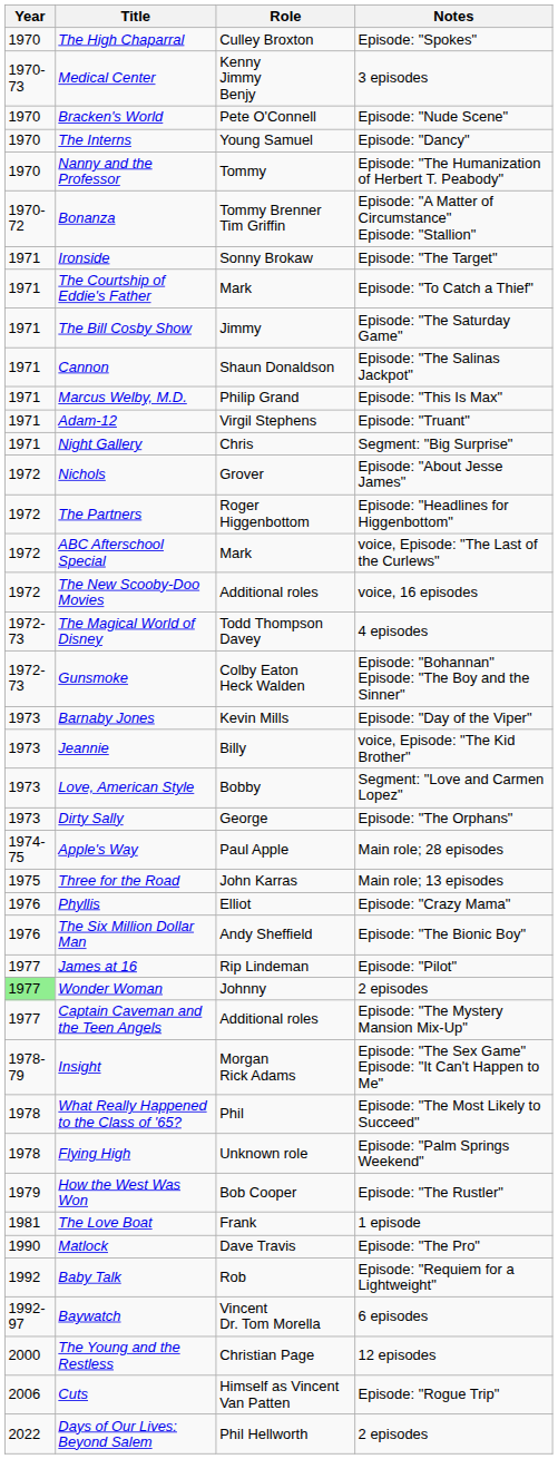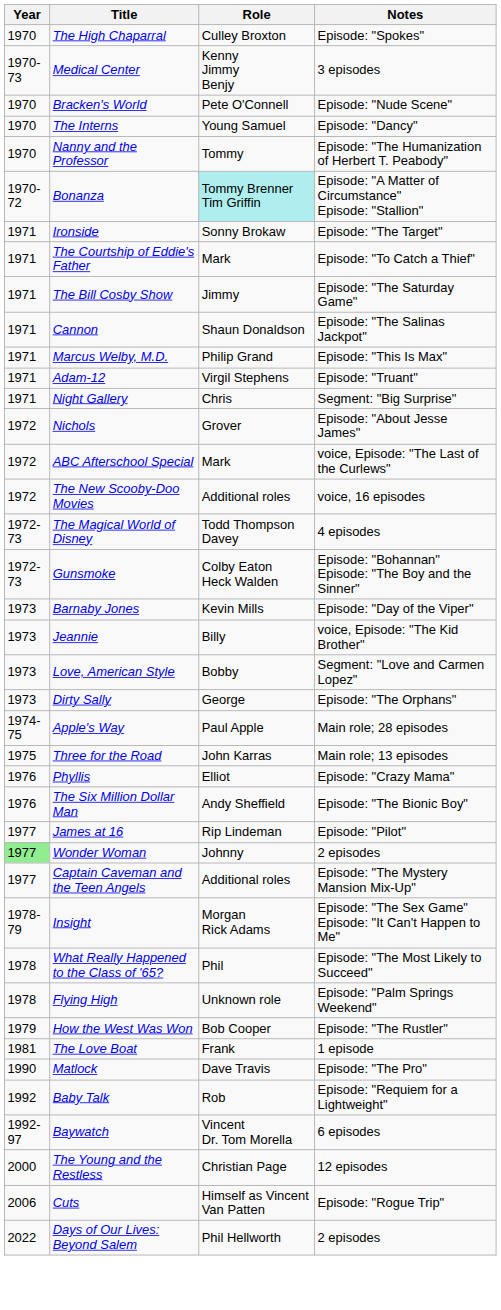 <table class = "wikitable sortable">
 <tr>
 <th>Year</th>
 <th>Title</th>
 <th>Role</th>
 <th>Notes</th>
 </tr>
 <tr>
 <td>1970</td>
 <td><em><a href='#'>The High Chaparral</a></em></td>
 <td>Culley Broxton</td>
 <td>Episode: "Spokes"</td>
 </tr>
 <tr>
 <td>1970-73</td>
 <td><em><a href='#'>Medical Center</a></em></td>
 <td>Kenny<br>Jimmy<br>Benjy</td>
 <td>3 episodes</td>
 </tr>
 <tr>
 <td>1970</td>
 <td><em><a href='#'>Bracken's World</a></em></td>
 <td>Pete O'Connell</td>
 <td>Episode: "Nude Scene"</td>
 </tr>
 <tr>
 <td>1970</td>
 <td><em><a href='#'>The Interns</a></em></td>
 <td>Young Samuel</td>
 <td>Episode: "Dancy"</td>
 </tr>
 <tr>
 <td>1970</td>
 <td><em><a href='#'>Nanny and the Professor</a></em></td>
 <td>Tommy</td>
 <td>Episode: "The Humanization of Herbert T. Peabody"</td>
 </tr>
 <tr>
 <td>1970-72</td>
 <td><em><a href='#'>Bonanza</a></em></td>
-<td>Tommy Brenner<br>Tim Griffin</td>
+<td style="background: paleturquoise;">Tommy Brenner<br>Tim Griffin</td>
 <td>Episode: "A Matter of Circumstance"<br>Episode: "Stallion"</td>
 </tr>
 <tr>
 <td>1971</td>
 <td><em><a href='#'>Ironside</a></em></td>
 <td>Sonny Brokaw</td>
 <td>Episode: "The Target"</td>
 </tr>
 <tr>
 <td>1971</td>
 <td><em><a href='#'>The Courtship of Eddie's Father</a></em></td>
 <td>Mark</td>
 <td>Episode: "To Catch a Thief"</td>
 </tr>
 <tr>
 <td>1971</td>
 <td><em><a href='#'>The Bill Cosby Show</a></em></td>
 <td>Jimmy</td>
 <td>Episode: "The Saturday Game"</td>
 </tr>
 <tr>
 <td>1971</td>
 <td><em><a href='#'>Cannon</a></em></td>
 <td>Shaun Donaldson</td>
 <td>Episode: "The Salinas Jackpot"</td>
 </tr>
 <tr>
 <td>1971</td>
 <td><em><a href='#'>Marcus Welby, M.D.</a></em></td>
 <td>Philip Grand</td>
 <td>Episode: "This Is Max"</td>
 </tr>
 <tr>
 <td>1971</td>
 <td><em><a href='#'>Adam-12</a></em></td>
 <td>Virgil Stephens</td>
 <td>Episode: "Truant"</td>
 </tr>
 <tr>
 <td>1971</td>
 <td><em><a href='#'>Night Gallery</a></em></td>
 <td>Chris</td>
 <td>Segment: "Big Surprise"</td>
 </tr>
 <tr>
 <td>1972</td>
 <td><em><a href='#'>Nichols</a></em></td>
 <td>Grover</td>
 <td>Episode: "About Jesse James"</td>
-</tr>
-<tr>
-<td>1972</td>
-<td><em><a href='#'>The Partners</a></em></td>
-<td>Roger Higgenbottom</td>
-<td>Episode: "Headlines for Higgenbottom"</td>
 </tr>
 <tr>
 <td>1972</td>
 <td><em><a href='#'>ABC Afterschool Special</a></em></td>
 <td>Mark</td>
 <td>voice, Episode: "The Last of the Curlews"</td>
 </tr>
 <tr>
 <td>1972</td>
 <td><em><a href='#'>The New Scooby-Doo Movies</a></em></td>
 <td>Additional roles</td>
 <td>voice, 16 episodes</td>
 </tr>
 <tr>
 <td>1972-73</td>
 <td><em><a href='#'>The Magical World of Disney</a></em></td>
 <td>Todd Thompson<br>Davey</td>
 <td>4 episodes</td>
 </tr>
 <tr>
 <td>1972-73</td>
 <td><em><a href='#'>Gunsmoke</a></em></td>
 <td>Colby Eaton<br>Heck Walden</td>
 <td>Episode: "Bohannan"<br>Episode: "The Boy and the Sinner"</td>
 </tr>
 <tr>
 <td>1973</td>
 <td><em><a href='#'>Barnaby Jones</a></em></td>
 <td>Kevin Mills</td>
 <td>Episode: "Day of the Viper"</td>
 </tr>
 <tr>
 <td>1973</td>
 <td><em><a href='#'>Jeannie</a></em></td>
 <td>Billy</td>
 <td>voice, Episode: "The Kid Brother"</td>
 </tr>
 <tr>
 <td>1973</td>
 <td><em><a href='#'>Love, American Style</a></em></td>
 <td>Bobby</td>
 <td>Segment: "Love and Carmen Lopez"</td>
 </tr>
 <tr>
 <td>1973</td>
 <td><em><a href='#'>Dirty Sally</a></em></td>
 <td>George</td>
 <td>Episode: "The Orphans"</td>
 </tr>
 <tr>
 <td>1974-75</td>
 <td><em><a href='#'>Apple's Way</a></em></td>
 <td>Paul Apple</td>
 <td>Main role; 28 episodes</td>
 </tr>
 <tr>
 <td>1975</td>
 <td><em><a href='#'>Three for the Road</a></em></td>
 <td>John Karras</td>
 <td>Main role; 13 episodes</td>
 </tr>
 <tr>
 <td>1976</td>
 <td><em><a href='#'>Phyllis</a></em></td>
 <td>Elliot</td>
 <td>Episode: "Crazy Mama"</td>
 </tr>
 <tr>
 <td>1976</td>
 <td><em><a href='#'>The Six Million Dollar Man</a></em></td>
 <td>Andy Sheffield</td>
 <td>Episode: "The Bionic Boy"</td>
 </tr>
 <tr>
 <td>1977</td>
 <td><em><a href='#'>James at 16</a></em></td>
 <td>Rip Lindeman</td>
 <td>Episode: "Pilot"</td>
 </tr>
 <tr>
 <td style="background: lightgreen;">1977</td>
 <td><em><a href='#'>Wonder Woman</a></em></td>
 <td>Johnny</td>
 <td>2 episodes</td>
 </tr>
 <tr>
 <td>1977</td>
 <td><em><a href='#'>Captain Caveman and the Teen Angels</a></em></td>
 <td>Additional roles</td>
 <td>Episode: "The Mystery Mansion Mix-Up"</td>
 </tr>
 <tr>
 <td>1978-79</td>
 <td><em><a href='#'>Insight</a></em></td>
 <td>Morgan<br>Rick Adams</td>
 <td>Episode: "The Sex Game"<br>Episode: "It Can't Happen to Me"</td>
 </tr>
 <tr>
 <td>1978</td>
 <td><em><a href='#'>What Really Happened to the Class of '65?</a></em></td>
 <td>Phil</td>
 <td>Episode: "The Most Likely to Succeed"</td>
 </tr>
 <tr>
 <td>1978</td>
 <td><em><a href='#'>Flying High</a></em></td>
 <td>Unknown role</td>
 <td>Episode: "Palm Springs Weekend"</td>
 </tr>
 <tr>
 <td>1979</td>
 <td><em><a href='#'>How the West Was Won</a></em></td>
 <td>Bob Cooper</td>
 <td>Episode: "The Rustler"</td>
 </tr>
 <tr>
 <td>1981</td>
 <td><em><a href='#'>The Love Boat</a></em></td>
 <td>Frank</td>
 <td>1 episode</td>
 </tr>
 <tr>
 <td>1990</td>
 <td><em><a href='#'>Matlock</a></em></td>
 <td>Dave Travis</td>
 <td>Episode: "The Pro"</td>
 </tr>
 <tr>
 <td>1992</td>
 <td><em><a href='#'>Baby Talk</a></em></td>
 <td>Rob</td>
 <td>Episode: "Requiem for a Lightweight"</td>
 </tr>
 <tr>
 <td>1992-97</td>
 <td><em><a href='#'>Baywatch</a></em></td>
 <td>Vincent<br>Dr. Tom Morella</td>
 <td>6 episodes</td>
 </tr>
 <tr>
 <td>2000</td>
 <td><em><a href='#'>The Young and the Restless</a></em></td>
 <td>Christian Page</td>
 <td>12 episodes</td>
 </tr>
 <tr>
 <td>2006</td>
 <td><em><a href='#'>Cuts</a></em></td>
 <td>Himself as Vincent Van Patten</td>
 <td>Episode: "Rogue Trip"</td>
 </tr>
 <tr>
 <td>2022</td>
 <td><em><a href='#'>Days of Our Lives: Beyond Salem</a></em></td>
 <td>Phil Hellworth</td>
 <td>2 episodes</td>
 </tr>
 </table>
